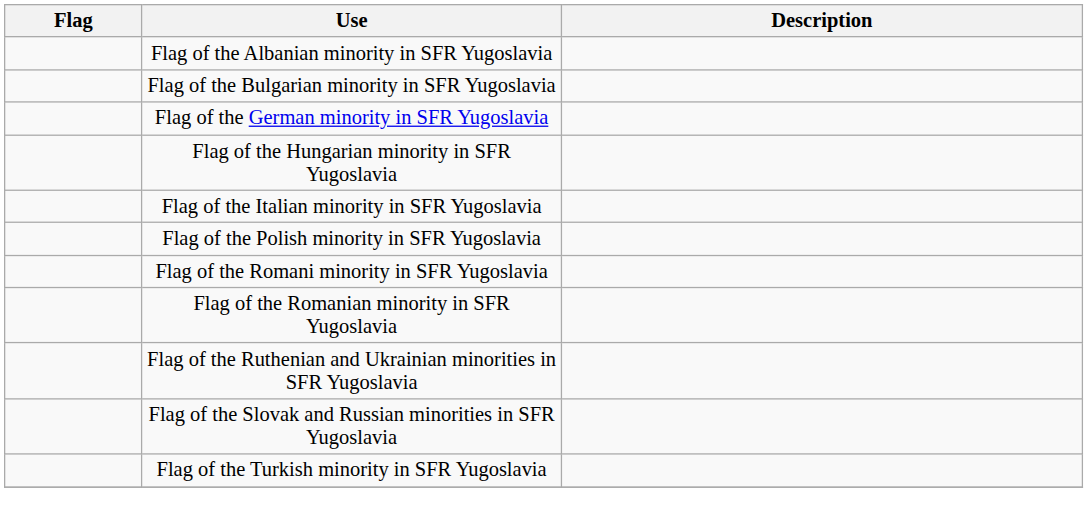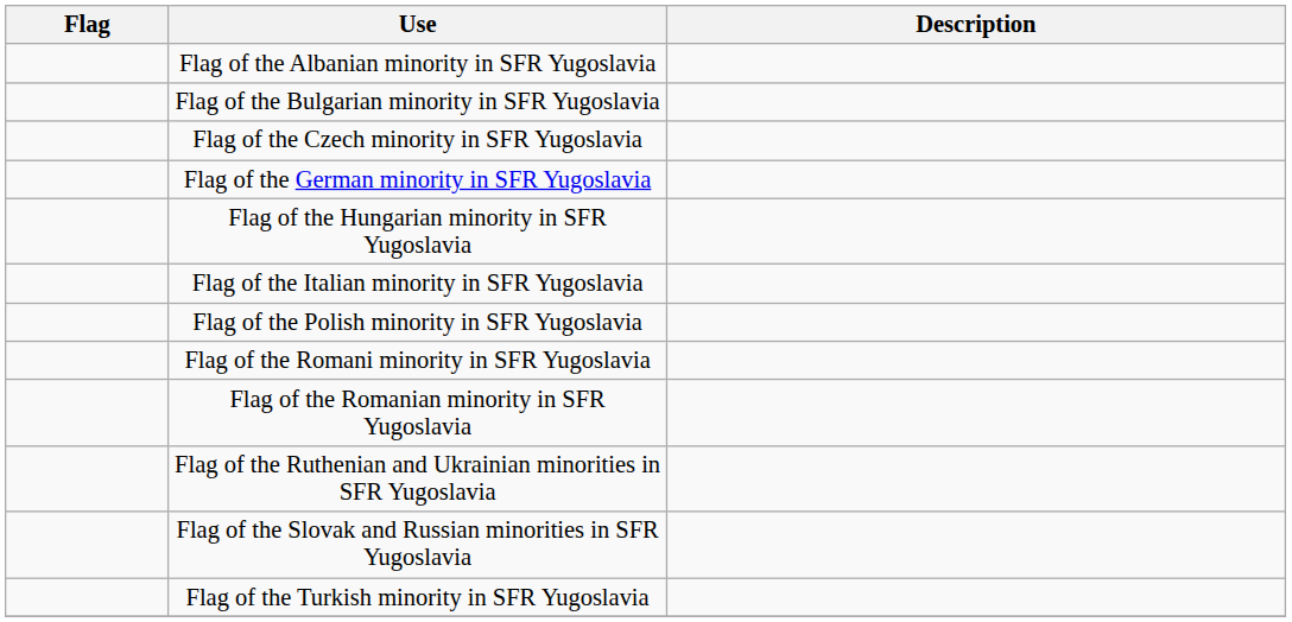 <table class="wikitable" style="text-align:center;">
 <tr style="background:#efefef;">
 <th style="width:100px;">Flag</th>
 <th style="width:320px; text-align:center;">Use</th>
 <th style="width:400px; text-align:center;">Description</th>
 </tr>
 <tr>
 <td></td>
 <td>Flag of the Albanian minority in SFR Yugoslavia </td>
 <td></td>
 </tr>
 <tr>
 <td></td>
 <td>Flag of the Bulgarian minority in SFR Yugoslavia </td>
+<td></td>
+</tr>
+<tr>
+<td></td>
+<td>Flag of the Czech minority in SFR Yugoslavia </td>
 <td></td>
 </tr>
 <tr>
 <td></td>
 <td>Flag of the <a href='#'>German minority in SFR Yugoslavia</a> </td>
 <td></td>
 </tr>
 <tr>
 <td></td>
 <td>Flag of the Hungarian minority in SFR Yugoslavia </td>
 <td></td>
 </tr>
 <tr>
 <td></td>
 <td>Flag of the Italian minority in SFR Yugoslavia </td>
 <td></td>
 </tr>
 <tr>
 <td></td>
 <td>Flag of the Polish minority in SFR Yugoslavia </td>
 <td></td>
 </tr>
 <tr>
 <td></td>
 <td>Flag of the Romani minority in SFR Yugoslavia </td>
 </tr>
 <tr>
 <td></td>
 <td>Flag of the Romanian minority in SFR Yugoslavia </td>
 <td></td>
 </tr>
 <tr>
 <td></td>
 <td>Flag of the Ruthenian and Ukrainian minorities in SFR Yugoslavia </td>
 </tr>
 <tr>
 <td></td>
 <td>Flag of the Slovak and Russian minorities in SFR Yugoslavia </td>
 <td></td>
 </tr>
 <tr>
 <td> <br> </td>
 <td>Flag of the Turkish minority in SFR Yugoslavia  </td>
 <td></td>
 </tr>
 <tr>
 </tr>
 </table>
